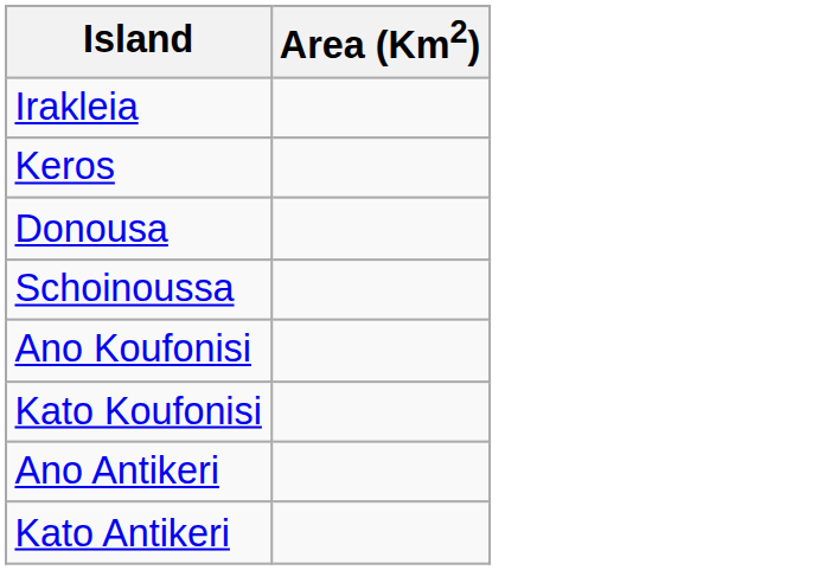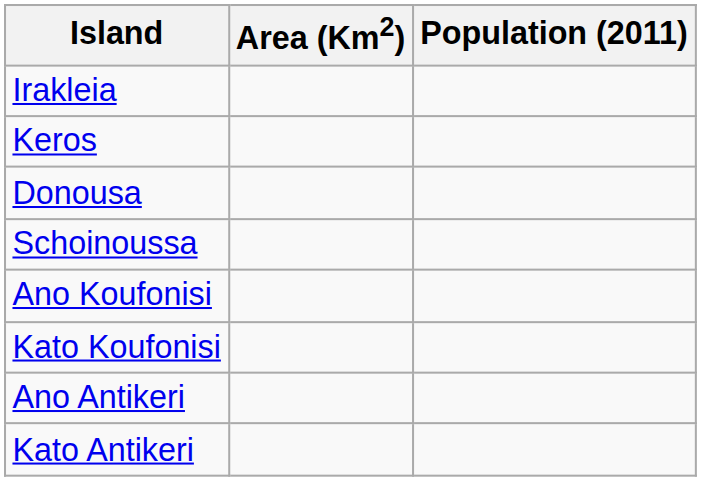 <table class="wikitable">
 <tr>
 <th>Island</th>
 <th>Area (Km<sup>2</sup>)</th>
+<th>Population (2011)</th>
 </tr>
 <tr>
 <td><a href='#'>Irakleia</a></td>
+<td></td>
 <td></td>
 </tr>
 <tr>
 <td><a href='#'>Keros</a></td>
 <td></td>
+<td></td>
 </tr>
 <tr>
 <td><a href='#'>Donousa</a></td>
+<td></td>
 <td></td>
 </tr>
 <tr>
 <td><a href='#'>Schoinoussa</a></td>
 <td></td>
+<td></td>
 </tr>
 <tr>
 <td><a href='#'>Ano Koufonisi</a></td>
+<td></td>
 <td></td>
 </tr>
 <tr>
 <td><a href='#'>Kato Koufonisi</a></td>
 <td></td>
+<td></td>
 </tr>
 <tr>
 <td><a href='#'>Ano Antikeri</a></td>
+<td></td>
 <td></td>
 </tr>
 <tr>
 <td><a href='#'>Kato Antikeri</a></td>
 <td></td>
+<td></td>
 </tr>
 </table>
